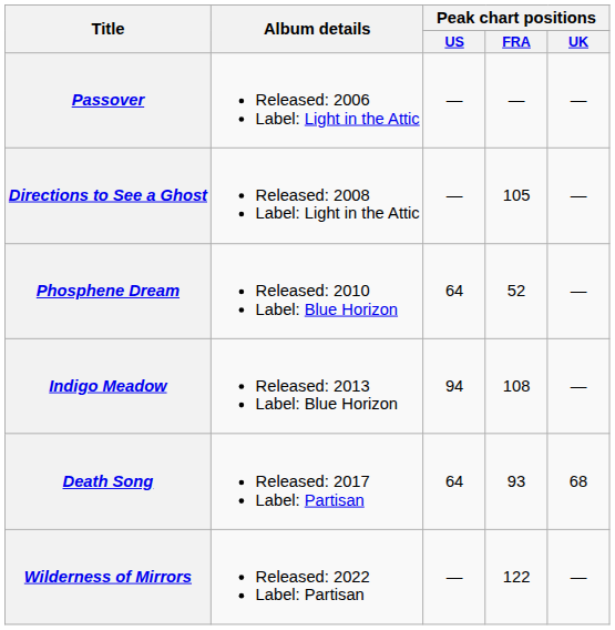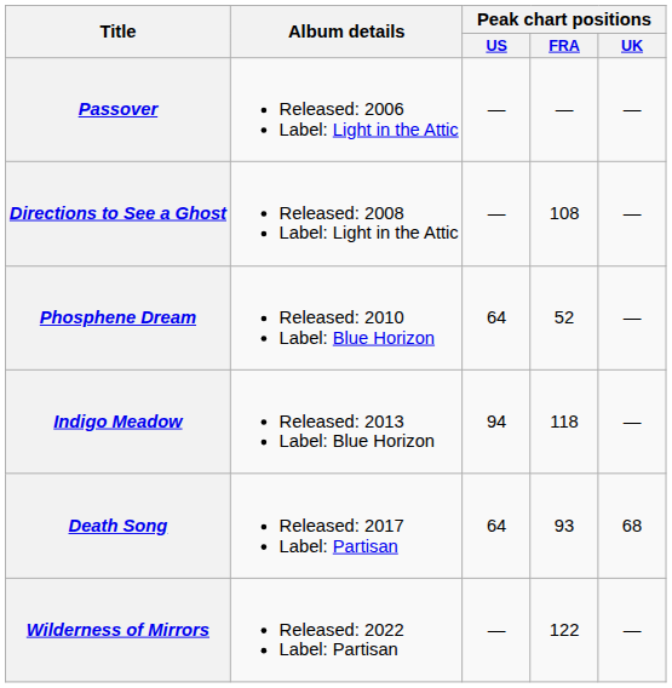 <table class="wikitable plainrowheaders" style="text-align:left;">
 <tr>
 <th scope="col" rowspan="2">Title</th>
 <th scope="col" rowspan="2">Album details</th>
 <th scope="col" colspan="3">Peak chart positions</th>
 </tr>
 <tr>
 <th style="width:4em;font-size:85%"><a href='#'>US</a><br></th>
 <th style="width:4em;font-size:85%"><a href='#'>FRA</a><br></th>
 <th style="width:4em;font-size:85%"><a href='#'>UK</a><br></th>
 </tr>
 <tr>
 <th scope="row"><em><a href='#'>Passover</a></em></th>
 <td><br><ul><li>Released: 2006</li><li>Label: <a href='#'>Light in the Attic</a></li></ul></td>
 <td style="text-align:center;">—</td>
 <td style="text-align:center;">—</td>
 <td style="text-align:center;">—</td>
 </tr>
 <tr>
 <th scope="row"><em><a href='#'>Directions to See a Ghost</a></em></th>
 <td><br><ul><li>Released: 2008</li><li>Label: Light in the Attic</li></ul></td>
 <td style="text-align:center;">—</td>
-<td style="text-align:center;">105</td>
+<td style="text-align:center;">108</td>
 <td style="text-align:center;">—</td>
 </tr>
 <tr>
 <th scope="row"><em><a href='#'>Phosphene Dream</a></em></th>
 <td><br><ul><li>Released: 2010</li><li>Label: <a href='#'>Blue Horizon</a></li></ul></td>
 <td style="text-align:center;">64</td>
 <td style="text-align:center;">52</td>
 <td style="text-align:center;">—</td>
 </tr>
 <tr>
 <th scope="row"><em><a href='#'>Indigo Meadow</a></em></th>
 <td><br><ul><li>Released: 2013</li><li>Label: Blue Horizon</li></ul></td>
 <td style="text-align:center;">94</td>
-<td style="text-align:center;">108</td>
+<td style="text-align:center;">118</td>
 <td style="text-align:center;">—</td>
 </tr>
 <tr>
 <th scope="row"><em><a href='#'>Death Song</a></em></th>
 <td><br><ul><li>Released: 2017</li><li>Label: <a href='#'>Partisan</a></li></ul></td>
 <td style="text-align:center;">64</td>
 <td style="text-align:center;">93</td>
 <td style="text-align:center;">68</td>
 </tr>
 <tr>
 <th scope="row"><em><a href='#'>Wilderness of Mirrors</a></em></th>
 <td><br><ul><li>Released: 2022</li><li>Label: Partisan</li></ul></td>
 <td style="text-align:center;">—</td>
 <td style="text-align:center;">122</td>
 <td style="text-align:center;">—</td>
 </tr>
 </table>
